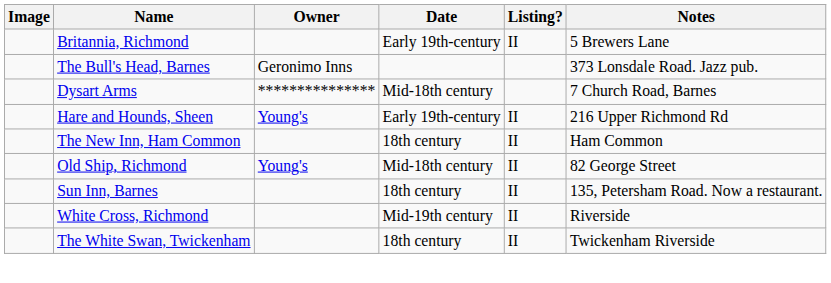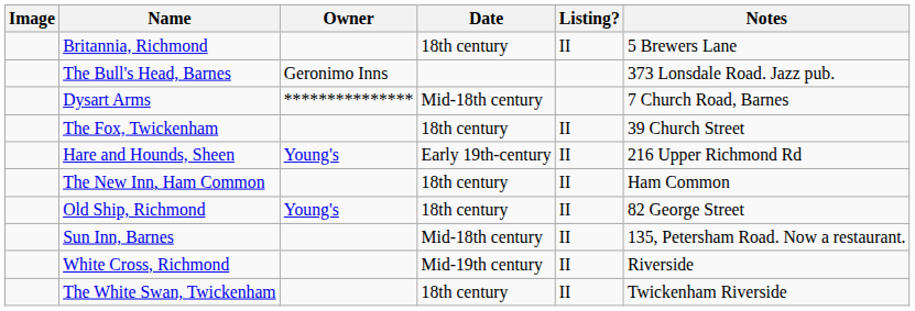 <table class="wikitable sortable">
 <tr>
 <th>Image</th>
 <th>Name</th>
 <th>Owner</th>
 <th>Date</th>
 <th>Listing?</th>
 <th>Notes</th>
 </tr>
 <tr>
 <td></td>
 <td><a href='#'>Britannia, Richmond</a></td>
 <td></td>
-<td>Early 19th-century</td>
+<td>18th century</td>
 <td>II</td>
 <td>5 Brewers Lane</td>
 </tr>
 <tr>
 <td></td>
 <td><a href='#'>The Bull's Head, Barnes</a></td>
 <td>Geronimo Inns</td>
 <td></td>
 <td></td>
 <td>373 Lonsdale Road. Jazz pub.</td>
 </tr>
 <tr>
 <td></td>
 <td><a href='#'>Dysart Arms</a></td>
 <td>***************</td>
 <td>Mid-18th century</td>
 <td></td>
 <td>7 Church Road, Barnes</td>
 </tr>
 <tr>
 <td></td>
+<td><a href='#'>The Fox, Twickenham</a></td>
+<td></td>
+<td>18th century</td>
+<td>II</td>
+<td>39 Church Street</td>
+</tr>
+<tr>
+<td></td>
 <td><a href='#'>Hare and Hounds, Sheen</a></td>
 <td><a href='#'>Young's</a></td>
 <td>Early 19th-century</td>
 <td>II</td>
 <td>216 Upper Richmond Rd</td>
 </tr>
 <tr>
 <td></td>
 <td><a href='#'>The New Inn, Ham Common</a></td>
 <td></td>
 <td>18th century</td>
 <td>II</td>
 <td>Ham Common</td>
 </tr>
 <tr>
 <td></td>
 <td><a href='#'>Old Ship, Richmond</a></td>
 <td><a href='#'>Young's</a></td>
-<td>Mid-18th century</td>
+<td>18th century</td>
 <td>II</td>
 <td>82 George Street</td>
 </tr>
 <tr>
 <td></td>
 <td><a href='#'>Sun Inn, Barnes</a></td>
 <td></td>
-<td>18th century</td>
+<td>Mid-18th century</td>
 <td>II</td>
 <td>135, Petersham Road. Now a restaurant.</td>
 </tr>
 <tr>
 <td></td>
 <td><a href='#'>White Cross, Richmond</a></td>
 <td></td>
 <td>Mid-19th century</td>
 <td>II</td>
 <td>Riverside</td>
 </tr>
 <tr>
 <td></td>
 <td><a href='#'>The White Swan, Twickenham</a></td>
 <td></td>
 <td>18th century</td>
 <td>II</td>
 <td>Twickenham Riverside</td>
 </tr>
 </table>
